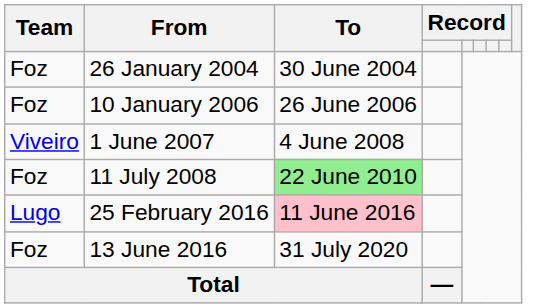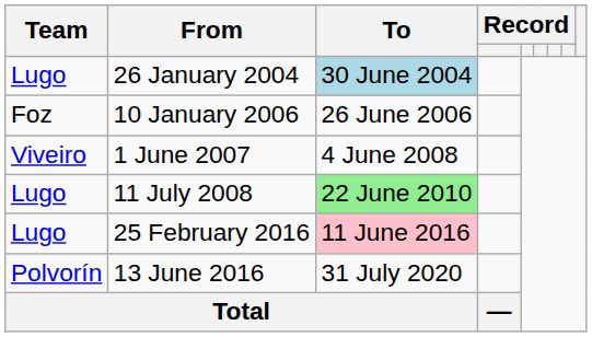 <table class="wikitable" style="text-align:centre">
 <tr>
 <th rowspan="2">Team</th>
 <th rowspan="2">From</th>
 <th rowspan="2">To</th>
 <th colspan=5>Record</th>
 <th rowspan=2></th>
 </tr>
 <tr>
 <th></th>
 <th></th>
 <th></th>
 <th></th>
 <th></th>
 </tr>
 <tr>
-<td align=left>Foz</td>
+<td align=left><a href='#'>Lugo</a></td>
 <td align=left>26 January 2004</td>
-<td align=left>30 June 2004<br></td>
+<td align=left style="background: lightblue;">30 June 2004<br></td>
 <td></td>
 </tr>
 <tr>
 <td align=left>Foz</td>
 <td align=left>10 January 2006</td>
 <td align=left>26 June 2006<br></td>
 <td></td>
 </tr>
 <tr>
 <td align=left><a href='#'>Viveiro</a></td>
 <td align=left>1 June 2007</td>
 <td align=left>4 June 2008<br></td>
 <td></td>
 </tr>
 <tr>
-<td align=left>Foz</td>
+<td align=left><a href='#'>Lugo</a></td>
 <td align=left>11 July 2008</td>
 <td align=left style="background: lightgreen;">22 June 2010<br></td>
 <td></td>
 </tr>
 <tr>
 <td align=left><a href='#'>Lugo</a></td>
 <td align=left>25 February 2016</td>
 <td align=left style="background: pink;">11 June 2016<br></td>
 <td></td>
 </tr>
 <tr>
-<td align=left>Foz</td>
+<td align=left><a href='#'>Polvorín</a></td>
 <td align=left>13 June 2016</td>
 <td align=left>31 July 2020<br></td>
 <td></td>
 </tr>
 <tr>
 <th colspan="3">Total<br></th>
 <th>—</th>
 </tr>
 </table>
